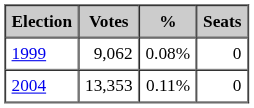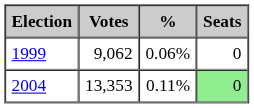 <table border="1" cellspacing="0" cellpadding="5">
 <tr ---- bgcolor="#cccccc">
 <th>Election</th>
 <th>Votes</th>
 <th>%</th>
 <th>Seats</th>
 </tr>
 <tr>
 <td><a href='#'>1999</a></td>
 <td align="right">9,062</td>
-<td align="right">0.08%</td>
+<td align="right">0.06%</td>
 <td align="right">0</td>
 </tr>
 <tr>
 <td><a href='#'>2004</a></td>
 <td align="right">13,353</td>
 <td align="right">0.11%</td>
-<td align="right">0</td>
+<td align="right" style="background: lightgreen;">0</td>
 </tr>
 <tr>
 </tr>
 </table>
